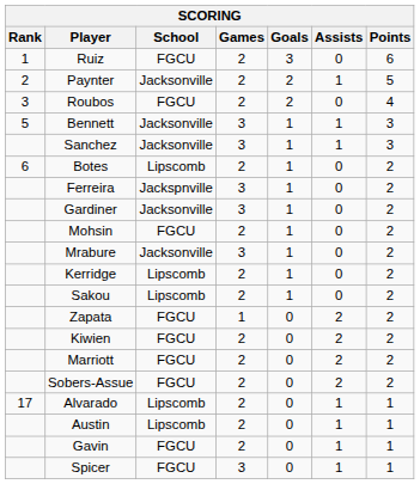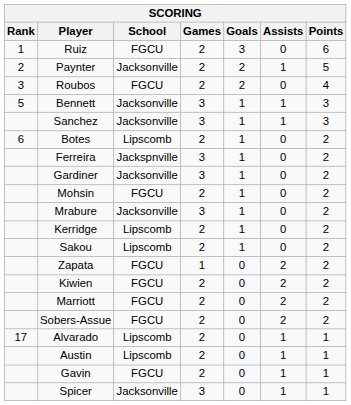 <table class="wikitable" style="text-align:center">
 <tr>
 <th colspan=7>SCORING</th>
 </tr>
 <tr>
 <th>Rank</th>
 <th>Player</th>
 <th>School</th>
 <th>Games</th>
 <th>Goals</th>
 <th>Assists</th>
 <th>Points</th>
 </tr>
 <tr>
 <td>1</td>
 <td>Ruiz</td>
 <td>FGCU</td>
 <td>2</td>
 <td>3</td>
 <td>0</td>
 <td>6</td>
 </tr>
 <tr>
 <td>2</td>
 <td>Paynter</td>
 <td>Jacksonville</td>
 <td>2</td>
 <td>2</td>
 <td>1</td>
 <td>5</td>
 </tr>
 <tr>
 <td>3</td>
 <td>Roubos</td>
 <td>FGCU</td>
 <td>2</td>
 <td>2</td>
 <td>0</td>
 <td>4</td>
 </tr>
 <tr>
 <td>5</td>
 <td>Bennett</td>
 <td>Jacksonville</td>
 <td>3</td>
 <td>1</td>
 <td>1</td>
 <td>3</td>
 </tr>
 <tr>
 <td></td>
 <td>Sanchez</td>
 <td>Jacksonville</td>
 <td>3</td>
 <td>1</td>
 <td>1</td>
 <td>3</td>
 </tr>
 <tr>
 <td>6</td>
 <td>Botes</td>
 <td>Lipscomb</td>
 <td>2</td>
 <td>1</td>
 <td>0</td>
 <td>2</td>
 </tr>
 <tr>
 <td></td>
 <td>Ferreira</td>
 <td>Jackspnville</td>
 <td>3</td>
 <td>1</td>
 <td>0</td>
 <td>2</td>
 </tr>
 <tr>
 <td></td>
 <td>Gardiner</td>
 <td>Jacksonville</td>
 <td>3</td>
 <td>1</td>
 <td>0</td>
 <td>2</td>
 </tr>
 <tr>
 <td></td>
 <td>Mohsin</td>
 <td>FGCU</td>
 <td>2</td>
 <td>1</td>
 <td>0</td>
 <td>2</td>
 </tr>
 <tr>
 <td></td>
 <td>Mrabure</td>
 <td>Jacksonville</td>
 <td>3</td>
 <td>1</td>
 <td>0</td>
 <td>2</td>
 </tr>
 <tr>
 <td></td>
 <td>Kerridge</td>
 <td>Lipscomb</td>
 <td>2</td>
 <td>1</td>
 <td>0</td>
 <td>2</td>
 </tr>
 <tr>
 <td></td>
 <td>Sakou</td>
 <td>Lipscomb</td>
 <td>2</td>
 <td>1</td>
 <td>0</td>
 <td>2</td>
 </tr>
 <tr>
 <td></td>
 <td>Zapata</td>
 <td>FGCU</td>
 <td>1</td>
 <td>0</td>
 <td>2</td>
 <td>2</td>
 </tr>
 <tr>
 <td></td>
 <td>Kiwien</td>
 <td>FGCU</td>
 <td>2</td>
 <td>0</td>
 <td>2</td>
 <td>2</td>
 </tr>
 <tr>
 <td></td>
 <td>Marriott</td>
 <td>FGCU</td>
 <td>2</td>
 <td>0</td>
 <td>2</td>
 <td>2</td>
 </tr>
 <tr>
 <td></td>
 <td>Sobers-Assue</td>
 <td>FGCU</td>
 <td>2</td>
 <td>0</td>
 <td>2</td>
 <td>2</td>
 </tr>
 <tr>
 <td>17</td>
 <td>Alvarado</td>
 <td>Lipscomb</td>
 <td>2</td>
 <td>0</td>
 <td>1</td>
 <td>1</td>
 </tr>
 <tr>
 <td></td>
 <td>Austin</td>
 <td>Lipscomb</td>
 <td>2</td>
 <td>0</td>
 <td>1</td>
 <td>1</td>
 </tr>
 <tr>
 <td></td>
 <td>Gavin</td>
 <td>FGCU</td>
 <td>2</td>
 <td>0</td>
 <td>1</td>
 <td>1</td>
 </tr>
 <tr>
 <td></td>
 <td>Spicer</td>
-<td>FGCU</td>
+<td>Jacksonville</td>
 <td>3</td>
 <td>0</td>
 <td>1</td>
 <td>1</td>
 </tr>
 </table>
